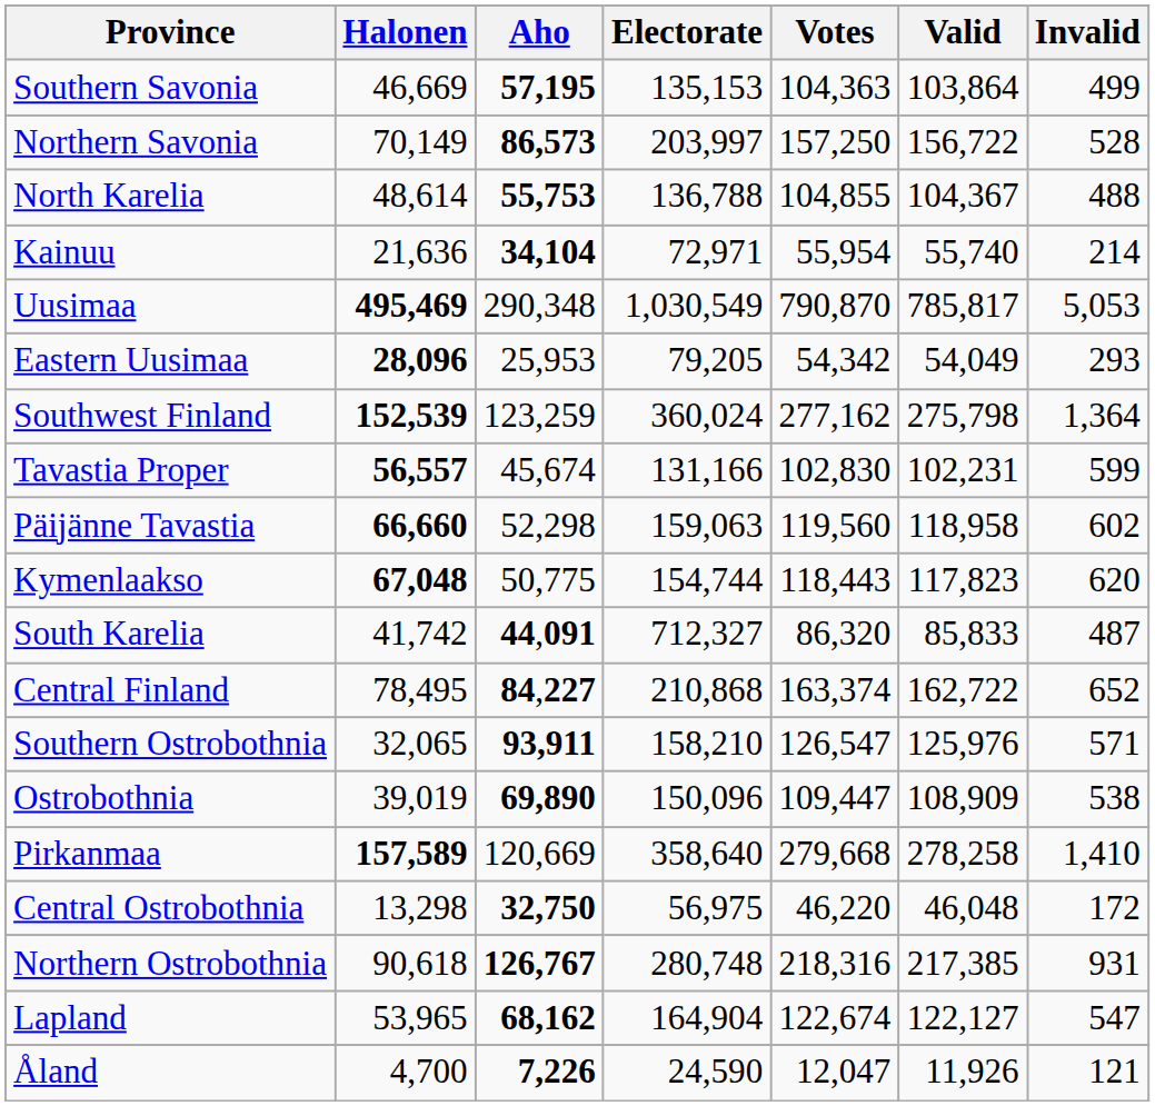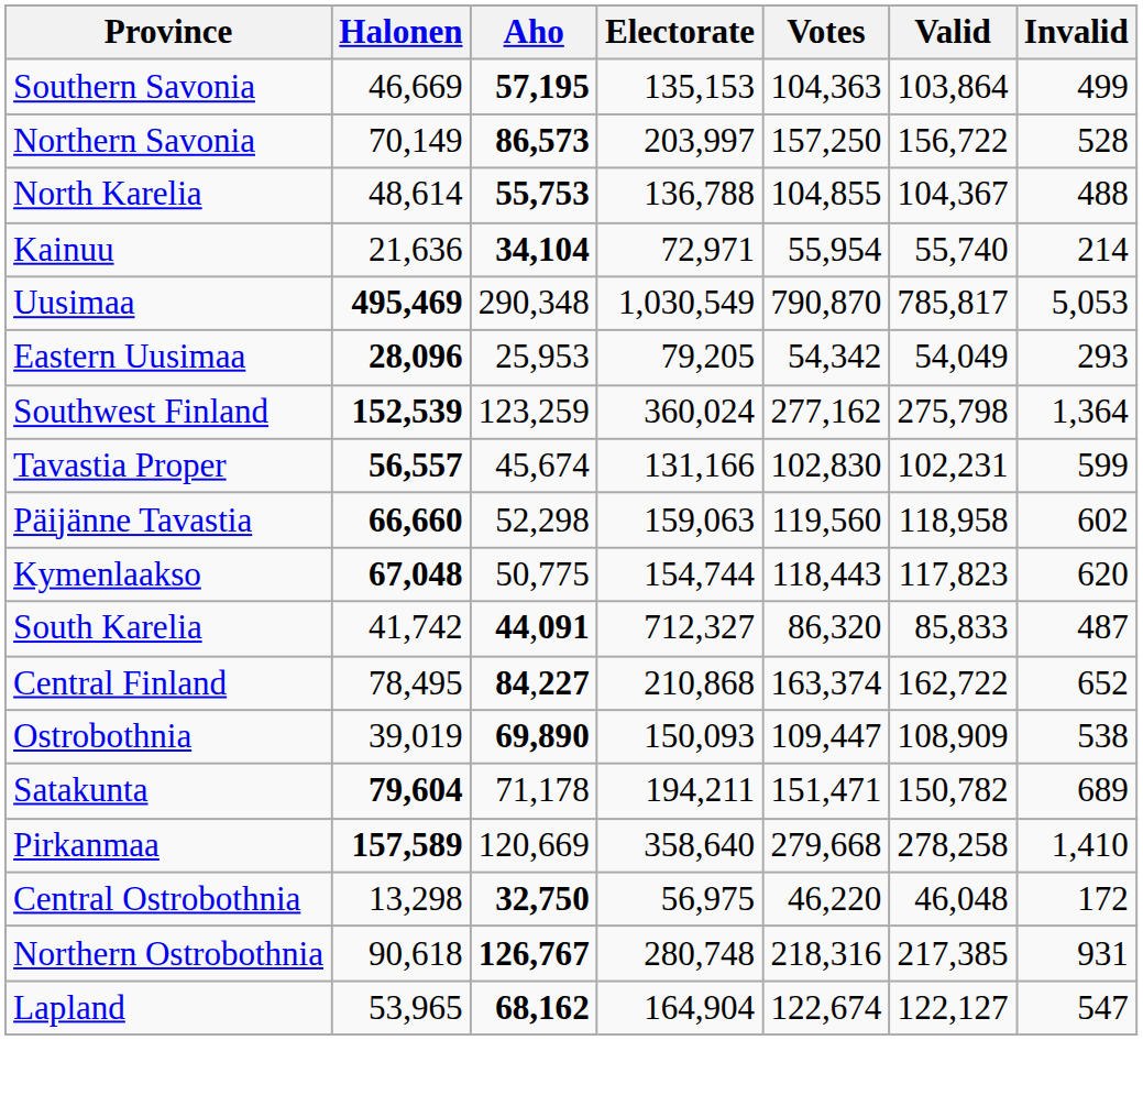 <table class="wikitable sortable" style=text-align:right>
 <tr>
 <th>Province</th>
 <th><a href='#'>Halonen</a></th>
 <th><a href='#'>Aho</a></th>
 <th>Electorate</th>
 <th>Votes</th>
 <th>Valid</th>
 <th>Invalid</th>
 </tr>
 <tr>
 <td align=left><a href='#'>Southern Savonia</a></td>
 <td>46,669</td>
 <td><strong>57,195</strong></td>
 <td>135,153</td>
 <td>104,363</td>
 <td>103,864</td>
 <td>499</td>
 </tr>
 <tr>
 <td align=left><a href='#'>Northern Savonia</a></td>
 <td>70,149</td>
 <td><strong>86,573</strong></td>
 <td>203,997</td>
 <td>157,250</td>
 <td>156,722</td>
 <td>528</td>
 </tr>
 <tr>
 <td align=left><a href='#'>North Karelia</a></td>
 <td>48,614</td>
 <td><strong>55,753</strong></td>
 <td>136,788</td>
 <td>104,855</td>
 <td>104,367</td>
 <td>488</td>
 </tr>
 <tr>
 <td align=left><a href='#'>Kainuu</a></td>
 <td>21,636</td>
 <td><strong>34,104</strong></td>
 <td>72,971</td>
 <td>55,954</td>
 <td>55,740</td>
 <td>214</td>
 </tr>
 <tr>
 <td align=left><a href='#'>Uusimaa</a></td>
 <td><strong>495,469</strong></td>
 <td>290,348</td>
 <td>1,030,549</td>
 <td>790,870</td>
 <td>785,817</td>
 <td>5,053</td>
 </tr>
 <tr>
 <td align=left><a href='#'>Eastern Uusimaa</a></td>
 <td><strong>28,096</strong></td>
 <td>25,953</td>
 <td>79,205</td>
 <td>54,342</td>
 <td>54,049</td>
 <td>293</td>
 </tr>
 <tr>
 <td align=left><a href='#'>Southwest Finland</a></td>
 <td><strong>152,539</strong></td>
 <td>123,259</td>
 <td>360,024</td>
 <td>277,162</td>
 <td>275,798</td>
 <td>1,364</td>
 </tr>
 <tr>
 <td align=left><a href='#'>Tavastia Proper</a></td>
 <td><strong>56,557</strong></td>
 <td>45,674</td>
 <td>131,166</td>
 <td>102,830</td>
 <td>102,231</td>
 <td>599</td>
 </tr>
 <tr>
 <td align=left><a href='#'>Päijänne Tavastia</a></td>
 <td><strong>66,660</strong></td>
 <td>52,298</td>
 <td>159,063</td>
 <td>119,560</td>
 <td>118,958</td>
 <td>602</td>
 </tr>
 <tr>
 <td align=left><a href='#'>Kymenlaakso</a></td>
 <td><strong>67,048</strong></td>
 <td>50,775</td>
 <td>154,744</td>
 <td>118,443</td>
 <td>117,823</td>
 <td>620</td>
 </tr>
 <tr>
 <td align=left><a href='#'>South Karelia</a></td>
 <td>41,742</td>
 <td><strong>44</strong>,<strong>091</strong></td>
 <td>712,327</td>
 <td>86,320</td>
 <td>85,833</td>
 <td>487</td>
 </tr>
 <tr>
 <td align=left><a href='#'>Central Finland</a></td>
 <td>78,495</td>
 <td><strong>84</strong>,<strong>227</strong></td>
 <td>210,868</td>
 <td>163,374</td>
 <td>162,722</td>
 <td>652</td>
 </tr>
 <tr>
-<td align=left><a href='#'>Southern Ostrobothnia</a></td>
-<td>32,065</td>
-<td><strong>93,911</strong></td>
-<td>158,210</td>
-<td>126,547</td>
-<td>125,976</td>
-<td>571</td>
-</tr>
-<tr>
 <td align=left><a href='#'>Ostrobothnia</a></td>
 <td>39,019</td>
 <td><strong>69,890</strong></td>
-<td>150,096</td>
+<td>150,093</td>
 <td>109,447</td>
 <td>108,909</td>
 <td>538</td>
+</tr>
+<tr>
+<td align=left><a href='#'>Satakunta</a></td>
+<td><strong>79,604</strong></td>
+<td>71,178</td>
+<td>194,211</td>
+<td>151,471</td>
+<td>150,782</td>
+<td>689</td>
 </tr>
 <tr>
 <td align=left><a href='#'>Pirkanmaa</a></td>
 <td><strong>157,589</strong></td>
 <td>120,669</td>
 <td>358,640</td>
 <td>279,668</td>
 <td>278,258</td>
 <td>1,410</td>
 </tr>
 <tr>
 <td align=left><a href='#'>Central Ostrobothnia</a></td>
 <td>13,298</td>
 <td><strong>32,750</strong></td>
 <td>56,975</td>
 <td>46,220</td>
 <td>46,048</td>
 <td>172</td>
 </tr>
 <tr>
 <td align=left><a href='#'>Northern Ostrobothnia</a></td>
 <td>90,618</td>
 <td><strong>126,767</strong></td>
 <td>280,748</td>
 <td>218,316</td>
 <td>217,385</td>
 <td>931</td>
 </tr>
 <tr>
 <td align=left><a href='#'>Lapland</a></td>
 <td>53,965</td>
 <td><strong>68,162</strong></td>
 <td>164,904</td>
 <td>122,674</td>
 <td>122,127</td>
 <td>547</td>
 </tr>
-<tr>
-<td align=left><a href='#'>Åland</a></td>
-<td>4,700</td>
-<td><strong>7,226</strong></td>
-<td>24,590</td>
-<td>12,047</td>
-<td>11,926</td>
-<td>121</td>
-</tr>
 </table>
